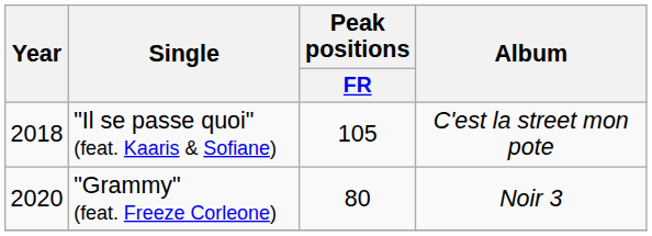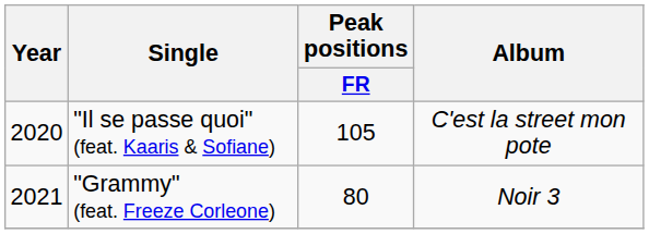 <table class="wikitable">
 <tr>
 <th align="center" rowspan="2" width="10">Year</th>
 <th align="center" rowspan="2" width="150">Single</th>
 <th align="center" colspan="1" width="20">Peak positions</th>
 <th align="center" rowspan="2" width="150">Album</th>
 </tr>
 <tr>
 <th scope="col" style="width:3em;font-size:90%;"><a href='#'>FR</a><br></th>
 </tr>
 <tr>
-<td style="text-align:center;">2018</td>
+<td style="text-align:center;">2020</td>
 <td>"Il se passe quoi"<br><small>(feat. <a href='#'>Kaaris</a> & <a href='#'>Sofiane</a>)</small></td>
 <td style="text-align:center;">105</td>
 <td style="text-align:center;"><em>C'est la street mon pote</em></td>
 </tr>
 <tr>
-<td style="text-align:center;">2020</td>
+<td style="text-align:center;">2021</td>
 <td>"Grammy"<br><small>(feat. <a href='#'>Freeze Corleone</a>)</small></td>
 <td style="text-align:center;">80</td>
 <td style="text-align:center;"><em>Noir 3</em></td>
 </tr>
 <tr>
 </tr>
 </table>
